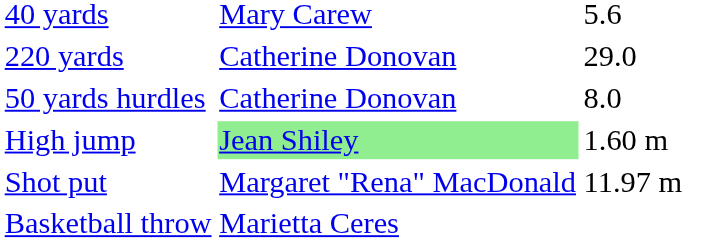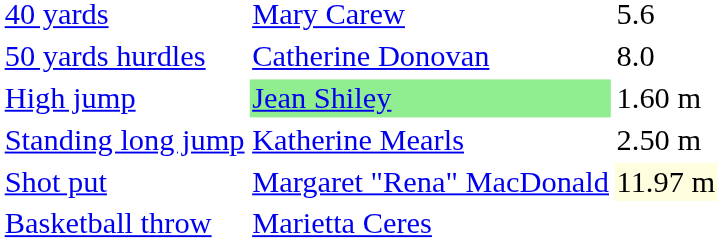 <table>
 <tr>
 <td><a href='#'>40 yards</a></td>
 <td><a href='#'>Mary Carew</a></td>
 <td>5.6</td>
-<td></td>
-<td></td>
-<td></td>
-<td></td>
-</tr>
-<tr>
-<td><a href='#'>220 yards</a></td>
-<td><a href='#'>Catherine Donovan</a></td>
-<td>29.0</td>
 <td></td>
 <td></td>
 <td></td>
 <td></td>
 </tr>
 <tr>
 <td><a href='#'>50 yards hurdles</a></td>
 <td><a href='#'>Catherine Donovan</a></td>
 <td>8.0</td>
 <td></td>
 <td></td>
 <td></td>
 <td></td>
 </tr>
 <tr>
 <td><a href='#'>High jump</a></td>
 <td style="background: lightgreen;"><a href='#'>Jean Shiley</a></td>
 <td>1.60 m</td>
 <td></td>
 <td></td>
 <td></td>
 <td></td>
 </tr>
 <tr>
+<td><a href='#'>Standing long jump</a></td>
+<td><a href='#'>Katherine Mearls</a></td>
+<td>2.50 m</td>
+<td></td>
+<td></td>
+<td></td>
+<td></td>
+</tr>
+<tr>
 <td><a href='#'>Shot put</a></td>
 <td><a href='#'>Margaret "Rena" MacDonald</a></td>
-<td>11.97 m</td>
+<td style="background: lightyellow;">11.97 m</td>
 <td></td>
 <td></td>
 <td></td>
 <td></td>
 </tr>
 <tr>
 <td><a href='#'>Basketball throw</a></td>
 <td><a href='#'>Marietta Ceres</a></td>
 <td></td>
 <td></td>
 <td></td>
 <td></td>
 <td></td>
 </tr>
 </table>
